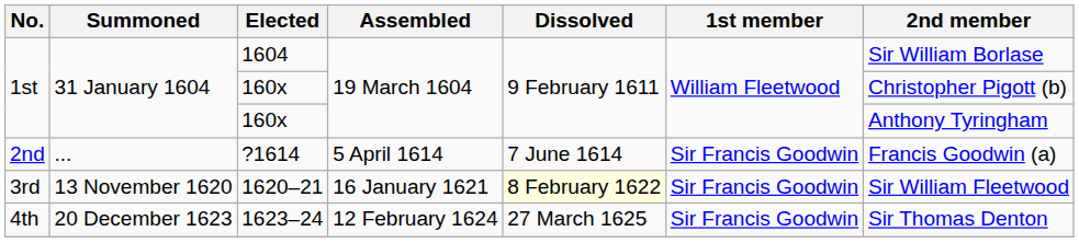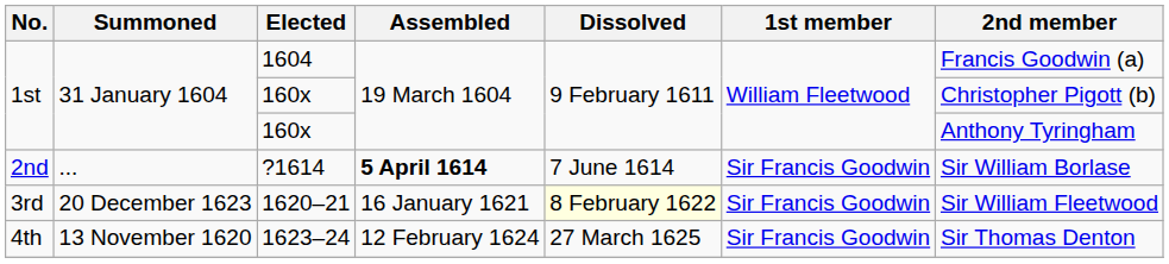 <table class="wikitable">
 <tr>
 <th>No.</th>
 <th>Summoned</th>
 <th>Elected</th>
 <th>Assembled</th>
 <th>Dissolved</th>
 <th>1st member</th>
 <th>2nd member</th>
 </tr>
 <tr>
 <td rowspan="3">1st</td>
 <td rowspan="3">31 January 1604</td>
 <td>1604</td>
 <td rowspan="3">19 March 1604</td>
 <td rowspan="3">9 February 1611</td>
 <td rowspan="3"><a href='#'>William Fleetwood</a></td>
-<td><a href='#'>Sir William Borlase</a></td>
+<td><a href='#'>Francis Goodwin</a> (a)</td>
 </tr>
 <tr>
 <td>160x</td>
 <td><a href='#'>Christopher Pigott</a> (b)</td>
 </tr>
 <tr>
 <td>160x</td>
 <td><a href='#'>Anthony Tyringham</a></td>
 </tr>
 <tr>
 <td><a href='#'>2nd</a></td>
 <td>...</td>
 <td>?1614</td>
-<td>5 April 1614</td>
+<td><strong>5 April 1614</strong></td>
 <td>7 June 1614</td>
 <td><a href='#'>Sir Francis Goodwin</a></td>
-<td><a href='#'>Francis Goodwin</a> (a)</td>
+<td><a href='#'>Sir William Borlase</a></td>
 </tr>
 <tr>
 <td>3rd</td>
-<td>13 November 1620</td>
+<td>20 December 1623</td>
 <td>1620–21</td>
 <td>16 January 1621</td>
 <td style="background: lightyellow;">8 February 1622</td>
 <td><a href='#'>Sir Francis Goodwin</a></td>
 <td><a href='#'>Sir William Fleetwood</a></td>
 </tr>
 <tr>
 <td>4th</td>
-<td>20 December 1623</td>
+<td>13 November 1620</td>
 <td>1623–24</td>
 <td>12 February 1624</td>
 <td>27 March 1625</td>
 <td><a href='#'>Sir Francis Goodwin</a></td>
 <td><a href='#'>Sir Thomas Denton</a></td>
 </tr>
 <tr>
 </tr>
 </table>
